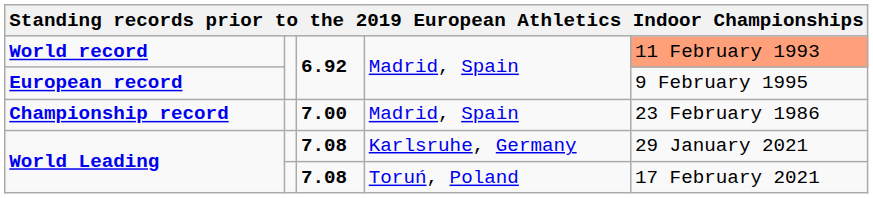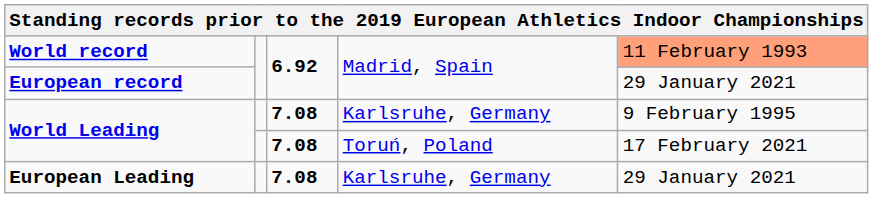 <table class="wikitable">
 <tr>
 <th colspan="5">Standing records prior to the 2019 European Athletics Indoor Championships</th>
 </tr>
 <tr>
 <td rowspan=1><strong><a href='#'>World record</a></strong></td>
 <td rowspan=2></td>
 <td rowspan=2><strong>6.92</strong></td>
 <td rowspan=2><a href='#'>Madrid</a>, <a href='#'>Spain</a></td>
 <td rowspan=1 style="background: lightsalmon;">11 February 1993</td>
 </tr>
 <tr>
 <td rowspan=1><strong><a href='#'>European record</a></strong></td>
-<td rowspan=1>9 February 1995</td>
-</tr>
-<tr>
-<td><strong><a href='#'>Championship record</a></strong></td>
-<td></td>
-<td><strong>7.00</strong></td>
-<td><a href='#'>Madrid</a>, <a href='#'>Spain</a></td>
-<td>23 February 1986</td>
+<td>29 January 2021</td>
 </tr>
 <tr>
 <td rowspan=2><strong><a href='#'>World Leading</a></strong></td>
 <td></td>
 <td><strong>7.08</strong></td>
 <td><a href='#'>Karlsruhe</a>, <a href='#'>Germany</a></td>
-<td>29 January 2021</td>
+<td rowspan=1>9 February 1995</td>
 </tr>
 <tr>
 <td></td>
 <td><strong>7.08</strong></td>
 <td><a href='#'>Toruń</a>, <a href='#'>Poland</a></td>
 <td>17 February 2021</td>
 </tr>
+<tr>
+<td><strong>European Leading</strong></td>
+<td></td>
+<td><strong>7.08</strong></td>
+<td><a href='#'>Karlsruhe</a>, <a href='#'>Germany</a></td>
+<td>29 January 2021</td>
+</tr>
 </table>
